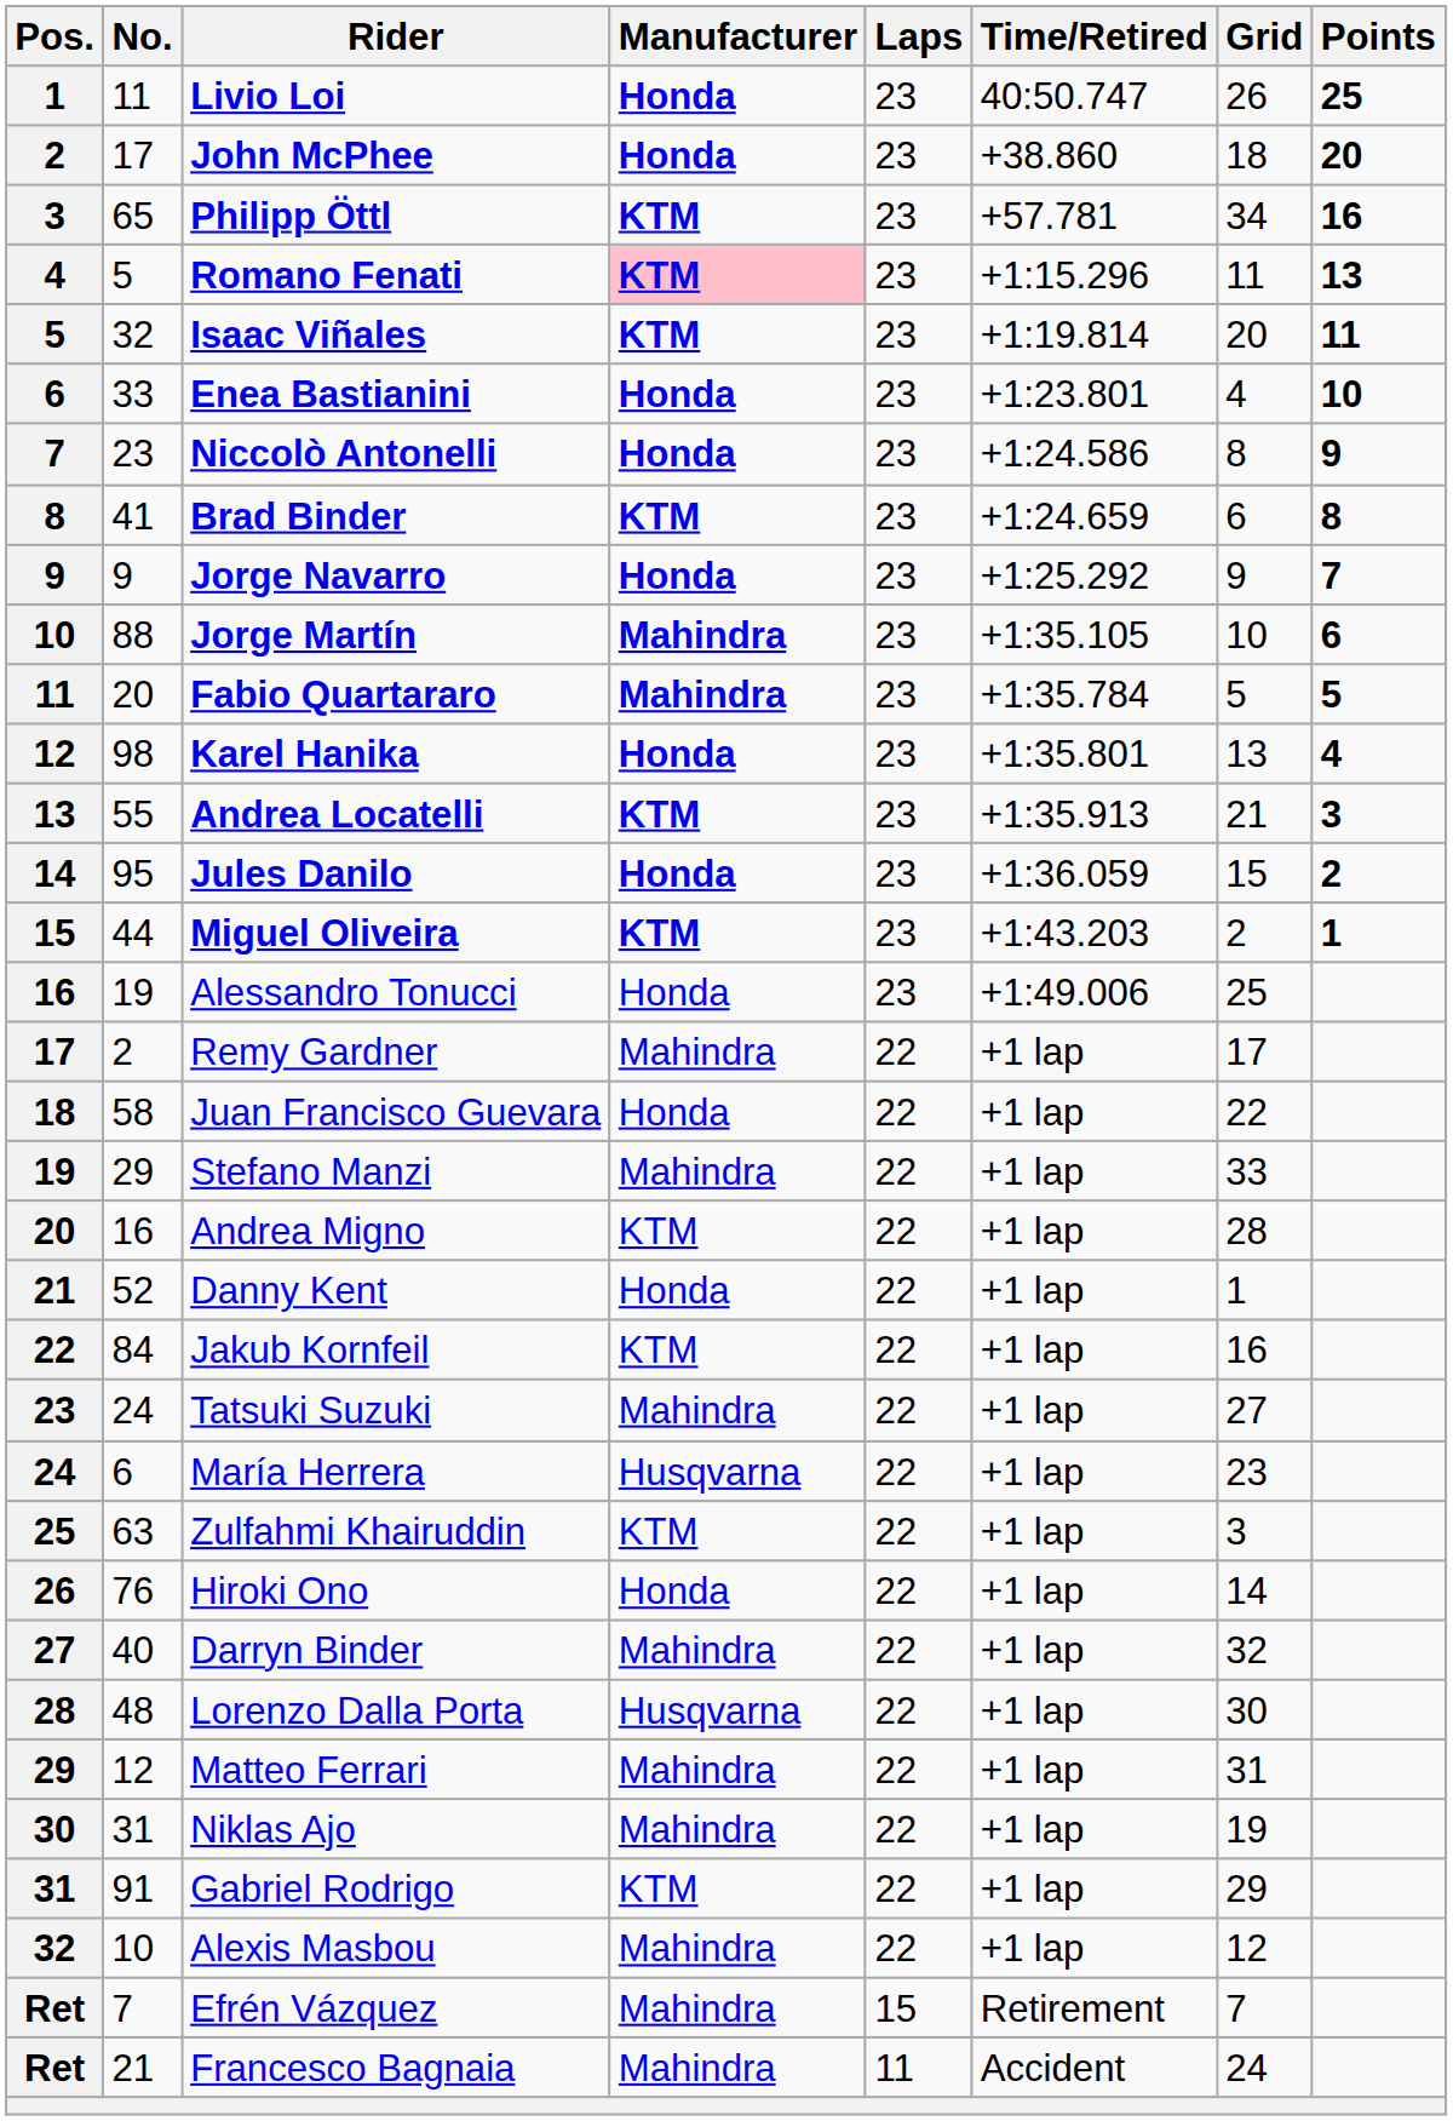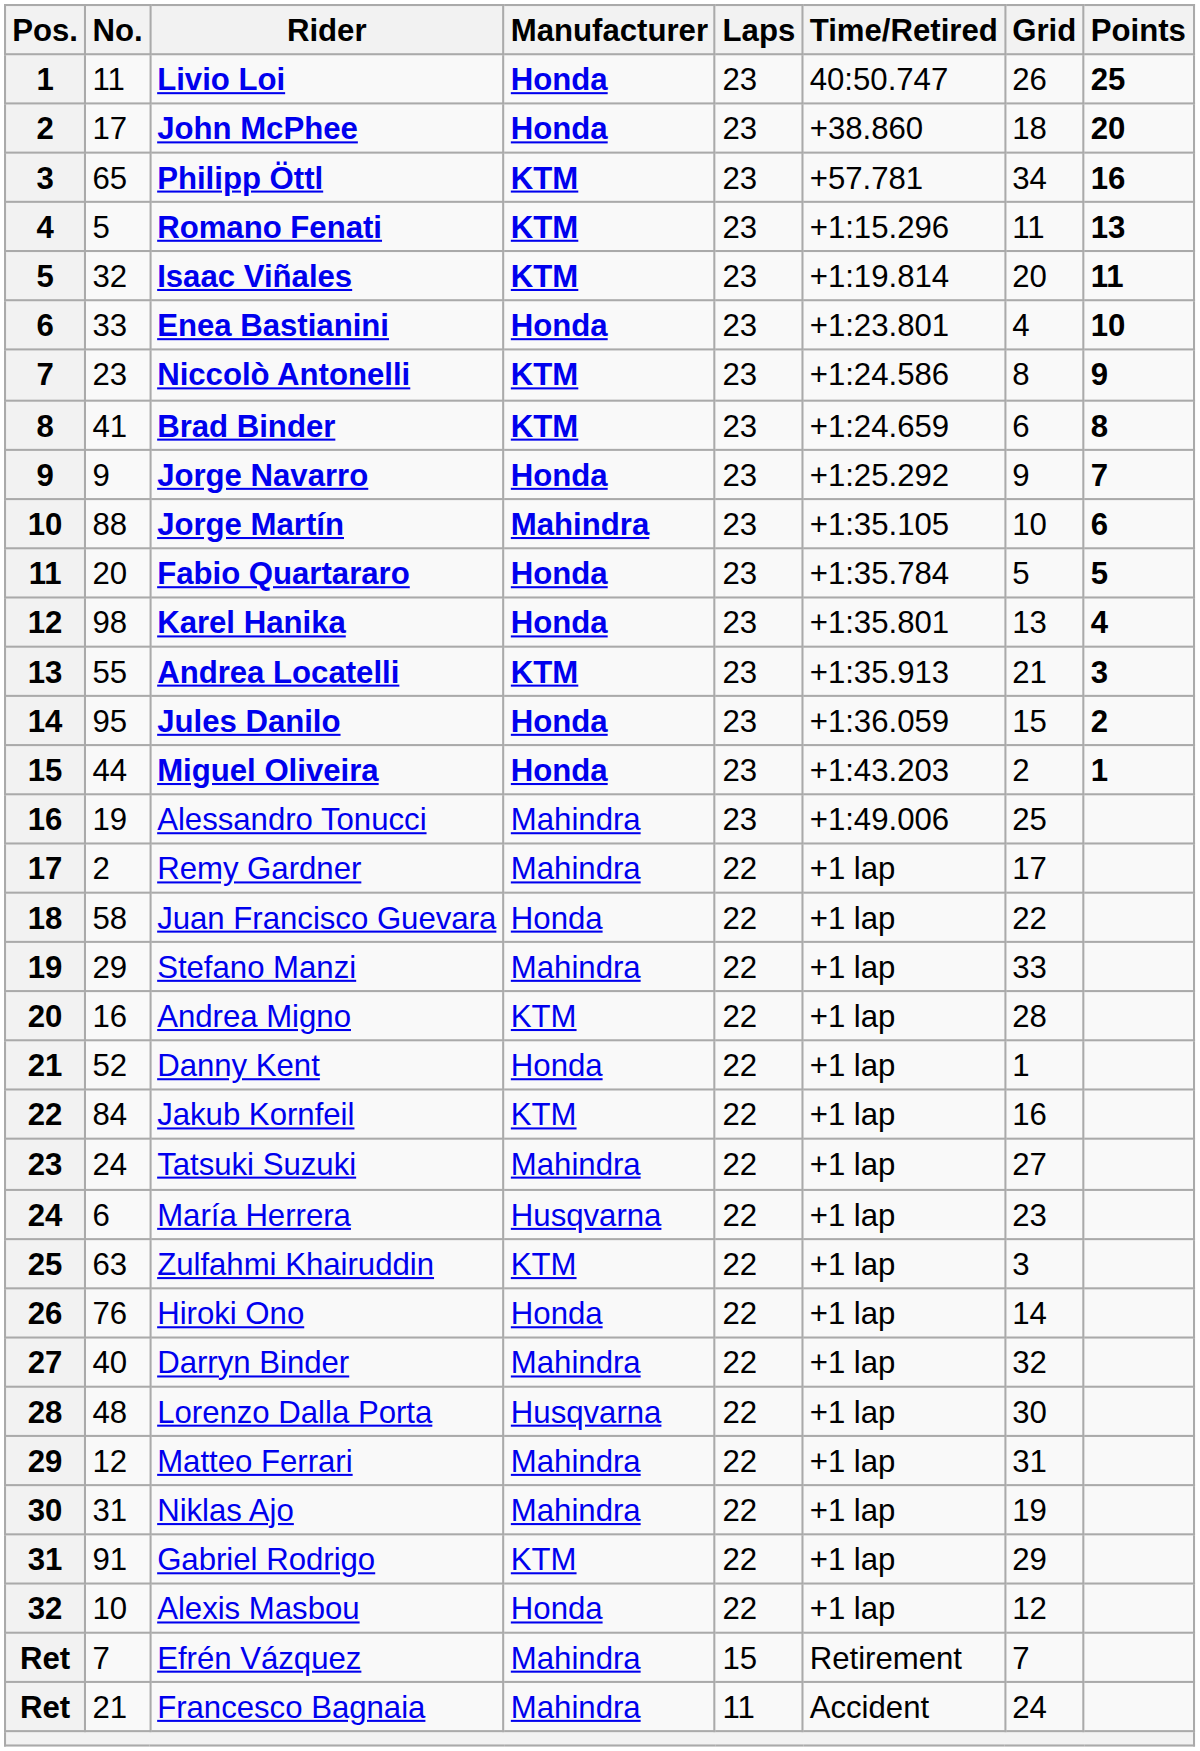 <table class="wikitable" style="font-size: 95%;">
 <tr>
 <th>Pos.</th>
 <th>No.</th>
 <th>Rider</th>
 <th>Manufacturer</th>
 <th>Laps</th>
 <th>Time/Retired</th>
 <th>Grid</th>
 <th>Points</th>
 </tr>
 <tr>
 <th>1</th>
 <td>11</td>
 <td> <strong><a href='#'>Livio Loi</a></strong></td>
 <td><strong><a href='#'>Honda</a></strong></td>
 <td>23</td>
 <td>40:50.747</td>
 <td>26</td>
 <td><strong>25</strong></td>
 </tr>
 <tr>
 <th>2</th>
 <td>17</td>
 <td> <strong><a href='#'>John McPhee</a></strong></td>
 <td><strong><a href='#'>Honda</a></strong></td>
 <td>23</td>
 <td>+38.860</td>
 <td>18</td>
 <td><strong>20</strong></td>
 </tr>
 <tr>
 <th>3</th>
 <td>65</td>
 <td> <strong><a href='#'>Philipp Öttl</a></strong></td>
 <td><strong><a href='#'>KTM</a></strong></td>
 <td>23</td>
 <td>+57.781</td>
 <td>34</td>
 <td><strong>16</strong></td>
 </tr>
 <tr>
 <th>4</th>
 <td>5</td>
 <td> <strong><a href='#'>Romano Fenati</a></strong></td>
-<td style="background: pink;"><strong><a href='#'>KTM</a></strong></td>
+<td><strong><a href='#'>KTM</a></strong></td>
 <td>23</td>
 <td>+1:15.296</td>
 <td>11</td>
 <td><strong>13</strong></td>
 </tr>
 <tr>
 <th>5</th>
 <td>32</td>
 <td> <strong><a href='#'>Isaac Viñales</a></strong></td>
 <td><strong><a href='#'>KTM</a></strong></td>
 <td>23</td>
 <td>+1:19.814</td>
 <td>20</td>
 <td><strong>11</strong></td>
 </tr>
 <tr>
 <th>6</th>
 <td>33</td>
 <td> <strong><a href='#'>Enea Bastianini</a></strong></td>
 <td><strong><a href='#'>Honda</a></strong></td>
 <td>23</td>
 <td>+1:23.801</td>
 <td>4</td>
 <td><strong>10</strong></td>
 </tr>
 <tr>
 <th>7</th>
 <td>23</td>
 <td> <strong><a href='#'>Niccolò Antonelli</a></strong></td>
-<td><strong><a href='#'>Honda</a></strong></td>
+<td><strong><a href='#'>KTM</a></strong></td>
 <td>23</td>
 <td>+1:24.586</td>
 <td>8</td>
 <td><strong>9</strong></td>
 </tr>
 <tr>
 <th>8</th>
 <td>41</td>
 <td> <strong><a href='#'>Brad Binder</a></strong></td>
 <td><strong><a href='#'>KTM</a></strong></td>
 <td>23</td>
 <td>+1:24.659</td>
 <td>6</td>
 <td><strong>8</strong></td>
 </tr>
 <tr>
 <th>9</th>
 <td>9</td>
 <td> <strong><a href='#'>Jorge Navarro</a></strong></td>
 <td><strong><a href='#'>Honda</a></strong></td>
 <td>23</td>
 <td>+1:25.292</td>
 <td>9</td>
 <td><strong>7</strong></td>
 </tr>
 <tr>
 <th>10</th>
 <td>88</td>
 <td> <strong><a href='#'>Jorge Martín</a></strong></td>
 <td><strong><a href='#'>Mahindra</a></strong></td>
 <td>23</td>
 <td>+1:35.105</td>
 <td>10</td>
 <td><strong>6</strong></td>
 </tr>
 <tr>
 <th>11</th>
 <td>20</td>
 <td> <strong><a href='#'>Fabio Quartararo</a></strong></td>
-<td><strong><a href='#'>Mahindra</a></strong></td>
+<td><strong><a href='#'>Honda</a></strong></td>
 <td>23</td>
 <td>+1:35.784</td>
 <td>5</td>
 <td><strong>5</strong></td>
 </tr>
 <tr>
 <th>12</th>
 <td>98</td>
 <td> <strong><a href='#'>Karel Hanika</a></strong></td>
 <td><strong><a href='#'>Honda</a></strong></td>
 <td>23</td>
 <td>+1:35.801</td>
 <td>13</td>
 <td><strong>4</strong></td>
 </tr>
 <tr>
 <th>13</th>
 <td>55</td>
 <td> <strong><a href='#'>Andrea Locatelli</a></strong></td>
 <td><strong><a href='#'>KTM</a></strong></td>
 <td>23</td>
 <td>+1:35.913</td>
 <td>21</td>
 <td><strong>3</strong></td>
 </tr>
 <tr>
 <th>14</th>
 <td>95</td>
 <td> <strong><a href='#'>Jules Danilo</a></strong></td>
 <td><strong><a href='#'>Honda</a></strong></td>
 <td>23</td>
 <td>+1:36.059</td>
 <td>15</td>
 <td><strong>2</strong></td>
 </tr>
 <tr>
 <th>15</th>
 <td>44</td>
 <td> <strong><a href='#'>Miguel Oliveira</a></strong></td>
-<td><strong><a href='#'>KTM</a></strong></td>
+<td><strong><a href='#'>Honda</a></strong></td>
 <td>23</td>
 <td>+1:43.203</td>
 <td>2</td>
 <td><strong>1</strong></td>
 </tr>
 <tr>
 <th>16</th>
 <td>19</td>
 <td> <a href='#'>Alessandro Tonucci</a></td>
-<td><a href='#'>Honda</a></td>
+<td><a href='#'>Mahindra</a></td>
 <td>23</td>
 <td>+1:49.006</td>
 <td>25</td>
 <td></td>
 </tr>
 <tr>
 <th>17</th>
 <td>2</td>
 <td> <a href='#'>Remy Gardner</a></td>
 <td><a href='#'>Mahindra</a></td>
 <td>22</td>
 <td>+1 lap</td>
 <td>17</td>
 <td></td>
 </tr>
 <tr>
 <th>18</th>
 <td>58</td>
 <td> <a href='#'>Juan Francisco Guevara</a></td>
 <td><a href='#'>Honda</a></td>
 <td>22</td>
 <td>+1 lap</td>
 <td>22</td>
 <td></td>
 </tr>
 <tr>
 <th>19</th>
 <td>29</td>
 <td> <a href='#'>Stefano Manzi</a></td>
 <td><a href='#'>Mahindra</a></td>
 <td>22</td>
 <td>+1 lap</td>
 <td>33</td>
 <td></td>
 </tr>
 <tr>
 <th>20</th>
 <td>16</td>
 <td> <a href='#'>Andrea Migno</a></td>
 <td><a href='#'>KTM</a></td>
 <td>22</td>
 <td>+1 lap</td>
 <td>28</td>
 <td></td>
 </tr>
 <tr>
 <th>21</th>
 <td>52</td>
 <td> <a href='#'>Danny Kent</a></td>
 <td><a href='#'>Honda</a></td>
 <td>22</td>
 <td>+1 lap</td>
 <td>1</td>
 <td></td>
 </tr>
 <tr>
 <th>22</th>
 <td>84</td>
 <td> <a href='#'>Jakub Kornfeil</a></td>
 <td><a href='#'>KTM</a></td>
 <td>22</td>
 <td>+1 lap</td>
 <td>16</td>
 <td></td>
 </tr>
 <tr>
 <th>23</th>
 <td>24</td>
 <td> <a href='#'>Tatsuki Suzuki</a></td>
 <td><a href='#'>Mahindra</a></td>
 <td>22</td>
 <td>+1 lap</td>
 <td>27</td>
 <td></td>
 </tr>
 <tr>
 <th>24</th>
 <td>6</td>
 <td> <a href='#'>María Herrera</a></td>
 <td><a href='#'>Husqvarna</a></td>
 <td>22</td>
 <td>+1 lap</td>
 <td>23</td>
 <td></td>
 </tr>
 <tr>
 <th>25</th>
 <td>63</td>
 <td> <a href='#'>Zulfahmi Khairuddin</a></td>
 <td><a href='#'>KTM</a></td>
 <td>22</td>
 <td>+1 lap</td>
 <td>3</td>
 <td></td>
 </tr>
 <tr>
 <th>26</th>
 <td>76</td>
 <td> <a href='#'>Hiroki Ono</a></td>
 <td><a href='#'>Honda</a></td>
 <td>22</td>
 <td>+1 lap</td>
 <td>14</td>
 <td></td>
 </tr>
 <tr>
 <th>27</th>
 <td>40</td>
 <td> <a href='#'>Darryn Binder</a></td>
 <td><a href='#'>Mahindra</a></td>
 <td>22</td>
 <td>+1 lap</td>
 <td>32</td>
 <td></td>
 </tr>
 <tr>
 <th>28</th>
 <td>48</td>
 <td> <a href='#'>Lorenzo Dalla Porta</a></td>
 <td><a href='#'>Husqvarna</a></td>
 <td>22</td>
 <td>+1 lap</td>
 <td>30</td>
 <td></td>
 </tr>
 <tr>
 <th>29</th>
 <td>12</td>
 <td> <a href='#'>Matteo Ferrari</a></td>
 <td><a href='#'>Mahindra</a></td>
 <td>22</td>
 <td>+1 lap</td>
 <td>31</td>
 <td></td>
 </tr>
 <tr>
 <th>30</th>
 <td>31</td>
 <td> <a href='#'>Niklas Ajo</a></td>
 <td><a href='#'>Mahindra</a></td>
 <td>22</td>
 <td>+1 lap</td>
 <td>19</td>
 <td></td>
 </tr>
 <tr>
 <th>31</th>
 <td>91</td>
 <td> <a href='#'>Gabriel Rodrigo</a></td>
 <td><a href='#'>KTM</a></td>
 <td>22</td>
 <td>+1 lap</td>
 <td>29</td>
 <td></td>
 </tr>
 <tr>
 <th>32</th>
 <td>10</td>
 <td> <a href='#'>Alexis Masbou</a></td>
-<td><a href='#'>Mahindra</a></td>
+<td><a href='#'>Honda</a></td>
 <td>22</td>
 <td>+1 lap</td>
 <td>12</td>
 <td></td>
 </tr>
 <tr>
 <th>Ret</th>
 <td>7</td>
 <td> <a href='#'>Efrén Vázquez</a></td>
 <td><a href='#'>Mahindra</a></td>
 <td>15</td>
 <td>Retirement</td>
 <td>7</td>
 <td></td>
 </tr>
 <tr>
 <th>Ret</th>
 <td>21</td>
 <td> <a href='#'>Francesco Bagnaia</a></td>
 <td><a href='#'>Mahindra</a></td>
 <td>11</td>
 <td>Accident</td>
 <td>24</td>
 <td></td>
 </tr>
 <tr>
 <th colspan=8></th>
 </tr>
 </table>
